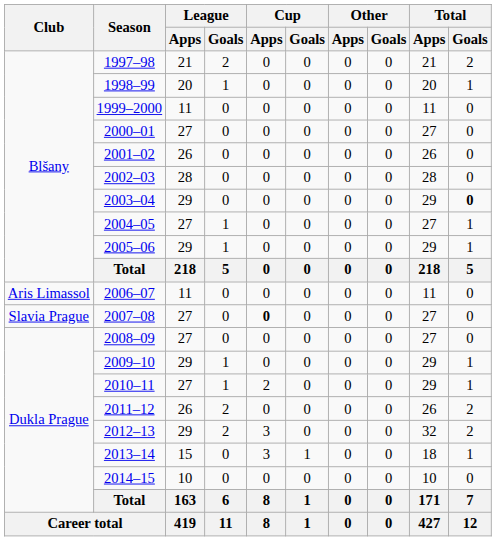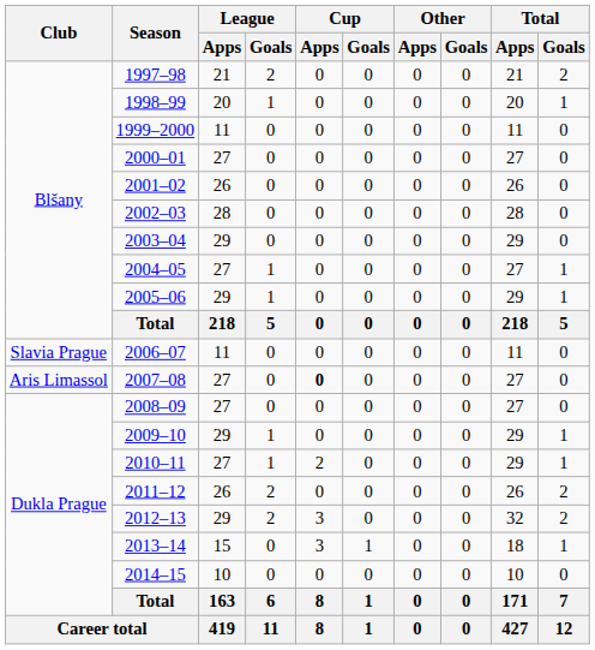 <table class="wikitable" style="text-align:center">
 <tr>
 <th rowspan="2">Club</th>
 <th rowspan="2">Season</th>
 <th colspan="2">League</th>
 <th colspan="2">Cup</th>
 <th colspan="2">Other</th>
 <th colspan="2">Total</th>
 </tr>
 <tr>
 <th>Apps</th>
 <th>Goals</th>
 <th>Apps</th>
 <th>Goals</th>
 <th>Apps</th>
 <th>Goals</th>
 <th>Apps</th>
 <th>Goals</th>
 </tr>
 <tr>
 <td rowspan="10"><a href='#'>Blšany</a></td>
 <td><a href='#'>1997–98</a></td>
 <td>21</td>
 <td>2</td>
 <td>0</td>
 <td>0</td>
 <td>0</td>
 <td>0</td>
 <td>21</td>
 <td>2</td>
 </tr>
 <tr>
 <td><a href='#'>1998–99</a></td>
 <td>20</td>
 <td>1</td>
 <td>0</td>
 <td>0</td>
 <td>0</td>
 <td>0</td>
 <td>20</td>
 <td>1</td>
 </tr>
 <tr>
 <td><a href='#'>1999–2000</a></td>
 <td>11</td>
 <td>0</td>
 <td>0</td>
 <td>0</td>
 <td>0</td>
 <td>0</td>
 <td>11</td>
 <td>0</td>
 </tr>
 <tr>
 <td><a href='#'>2000–01</a></td>
 <td>27</td>
 <td>0</td>
 <td>0</td>
 <td>0</td>
 <td>0</td>
 <td>0</td>
 <td>27</td>
 <td>0</td>
 </tr>
 <tr>
 <td><a href='#'>2001–02</a></td>
 <td>26</td>
 <td>0</td>
 <td>0</td>
 <td>0</td>
 <td>0</td>
 <td>0</td>
 <td>26</td>
 <td>0</td>
 </tr>
 <tr>
 <td><a href='#'>2002–03</a></td>
 <td>28</td>
 <td>0</td>
 <td>0</td>
 <td>0</td>
 <td>0</td>
 <td>0</td>
 <td>28</td>
 <td>0</td>
 </tr>
 <tr>
 <td><a href='#'>2003–04</a></td>
 <td>29</td>
 <td>0</td>
 <td>0</td>
 <td>0</td>
 <td>0</td>
 <td>0</td>
 <td>29</td>
-<td><strong>0</strong></td>
+<td>0</td>
 </tr>
 <tr>
 <td><a href='#'>2004–05</a></td>
 <td>27</td>
 <td>1</td>
 <td>0</td>
 <td>0</td>
 <td>0</td>
 <td>0</td>
 <td>27</td>
 <td>1</td>
 </tr>
 <tr>
 <td><a href='#'>2005–06</a></td>
 <td>29</td>
 <td>1</td>
 <td>0</td>
 <td>0</td>
 <td>0</td>
 <td>0</td>
 <td>29</td>
 <td>1</td>
 </tr>
 <tr>
 <th>Total</th>
 <th>218</th>
 <th>5</th>
 <th>0</th>
 <th>0</th>
 <th>0</th>
 <th>0</th>
 <th>218</th>
 <th>5</th>
 </tr>
 <tr>
-<td><a href='#'>Aris Limassol</a></td>
+<td><a href='#'>Slavia Prague</a></td>
 <td><a href='#'>2006–07</a></td>
 <td>11</td>
 <td>0</td>
 <td>0</td>
 <td>0</td>
 <td>0</td>
 <td>0</td>
 <td>11</td>
 <td>0</td>
 </tr>
 <tr>
-<td><a href='#'>Slavia Prague</a></td>
+<td><a href='#'>Aris Limassol</a></td>
 <td><a href='#'>2007–08</a></td>
 <td>27</td>
 <td>0</td>
 <td><strong>0</strong></td>
 <td>0</td>
 <td>0</td>
 <td>0</td>
 <td>27</td>
 <td>0</td>
 </tr>
 <tr>
 <td rowspan="8"><a href='#'>Dukla Prague</a></td>
 <td><a href='#'>2008–09</a></td>
 <td>27</td>
 <td>0</td>
 <td>0</td>
 <td>0</td>
 <td>0</td>
 <td>0</td>
 <td>27</td>
 <td>0</td>
 </tr>
 <tr>
 <td><a href='#'>2009–10</a></td>
 <td>29</td>
 <td>1</td>
 <td>0</td>
 <td>0</td>
 <td>0</td>
 <td>0</td>
 <td>29</td>
 <td>1</td>
 </tr>
 <tr>
 <td><a href='#'>2010–11</a></td>
 <td>27</td>
 <td>1</td>
 <td>2</td>
 <td>0</td>
 <td>0</td>
 <td>0</td>
 <td>29</td>
 <td>1</td>
 </tr>
 <tr>
 <td><a href='#'>2011–12</a></td>
 <td>26</td>
 <td>2</td>
 <td>0</td>
 <td>0</td>
 <td>0</td>
 <td>0</td>
 <td>26</td>
 <td>2</td>
 </tr>
 <tr>
 <td><a href='#'>2012–13</a></td>
 <td>29</td>
 <td>2</td>
 <td>3</td>
 <td>0</td>
 <td>0</td>
 <td>0</td>
 <td>32</td>
 <td>2</td>
 </tr>
 <tr>
 <td><a href='#'>2013–14</a></td>
 <td>15</td>
 <td>0</td>
 <td>3</td>
 <td>1</td>
 <td>0</td>
 <td>0</td>
 <td>18</td>
 <td>1</td>
 </tr>
 <tr>
 <td><a href='#'>2014–15</a></td>
 <td>10</td>
 <td>0</td>
 <td>0</td>
 <td>0</td>
 <td>0</td>
 <td>0</td>
 <td>10</td>
 <td>0</td>
 </tr>
 <tr>
 <th>Total</th>
 <th>163</th>
 <th>6</th>
 <th>8</th>
 <th>1</th>
 <th>0</th>
 <th>0</th>
 <th>171</th>
 <th>7</th>
 </tr>
 <tr>
 <th colspan="2">Career total</th>
 <th>419</th>
 <th>11</th>
 <th>8</th>
 <th>1</th>
 <th>0</th>
 <th>0</th>
 <th>427</th>
 <th>12</th>
 </tr>
 </table>
